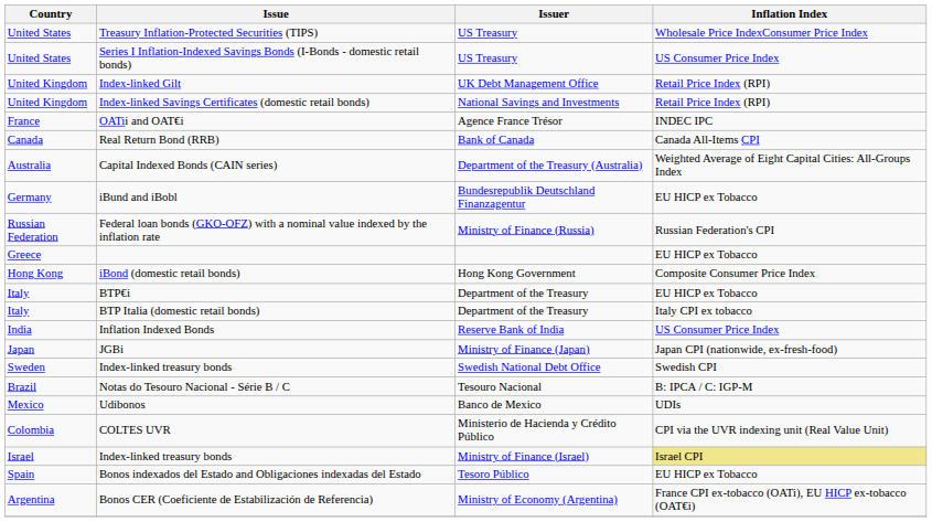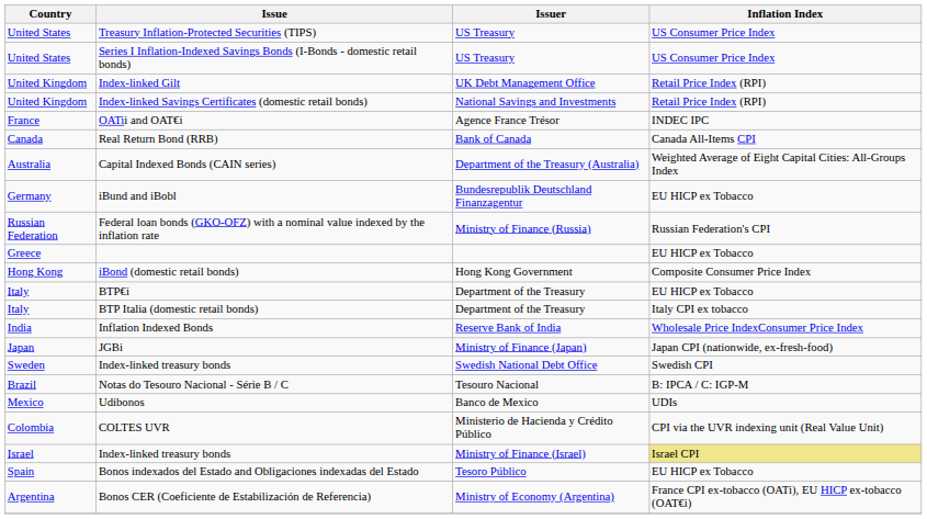 <table class="wikitable">
 <tr>
 <th>Country</th>
 <th>Issue</th>
 <th>Issuer</th>
 <th>Inflation Index</th>
 </tr>
 <tr>
 <td><a href='#'>United States</a></td>
 <td><a href='#'>Treasury Inflation-Protected Securities</a> (TIPS)</td>
 <td><a href='#'>US Treasury</a></td>
-<td><a href='#'>Wholesale Price Index</a><a href='#'>Consumer Price Index</a></td>
+<td><a href='#'>US Consumer Price Index</a></td>
 </tr>
 <tr>
 <td><a href='#'>United States</a></td>
 <td><a href='#'>Series I Inflation-Indexed Savings Bonds</a> (I-Bonds - domestic retail bonds)</td>
 <td><a href='#'>US Treasury</a></td>
 <td><a href='#'>US Consumer Price Index</a></td>
 </tr>
 <tr>
 <td><a href='#'>United Kingdom</a></td>
 <td><a href='#'>Index-linked Gilt</a></td>
 <td><a href='#'>UK Debt Management Office</a></td>
 <td><a href='#'>Retail Price Index</a> (RPI)</td>
 </tr>
 <tr>
 <td><a href='#'>United Kingdom</a></td>
 <td><a href='#'>Index-linked Savings Certificates</a> (domestic retail bonds)</td>
 <td><a href='#'>National Savings and Investments</a></td>
 <td><a href='#'>Retail Price Index</a> (RPI)</td>
 </tr>
 <tr>
 <td><a href='#'>France</a></td>
 <td><a href='#'>OATi</a>i and OAT€i</td>
 <td>Agence France Trésor</td>
 <td>INDEC IPC</td>
 </tr>
 <tr>
 <td><a href='#'>Canada</a></td>
 <td>Real Return Bond (RRB)</td>
 <td><a href='#'>Bank of Canada</a></td>
 <td>Canada All-Items <a href='#'>CPI</a></td>
 </tr>
 <tr>
 <td><a href='#'>Australia</a></td>
 <td>Capital Indexed Bonds (CAIN series)</td>
 <td><a href='#'>Department of the Treasury (Australia)</a></td>
 <td>Weighted Average of Eight Capital Cities: All-Groups Index</td>
 </tr>
 <tr>
 <td><a href='#'>Germany</a></td>
 <td>iBund and iBobl</td>
 <td><a href='#'>Bundesrepublik Deutschland Finanzagentur</a></td>
 <td>EU HICP ex Tobacco</td>
 </tr>
 <tr>
 <td><a href='#'>Russian Federation</a></td>
 <td>Federal loan bonds (<a href='#'>GKO-OFZ</a>) with a nominal value indexed by the inflation rate</td>
 <td><a href='#'>Ministry of Finance (Russia)</a></td>
 <td>Russian Federation's CPI</td>
 </tr>
 <tr>
 <td><a href='#'>Greece</a></td>
 <td></td>
 <td></td>
 <td>EU HICP ex Tobacco</td>
 </tr>
 <tr>
 <td><a href='#'>Hong Kong</a></td>
 <td><a href='#'>iBond</a> (domestic retail bonds)</td>
 <td>Hong Kong Government</td>
 <td>Composite Consumer Price Index</td>
 </tr>
 <tr>
 <td><a href='#'>Italy</a></td>
 <td>BTP€i</td>
 <td>Department of the Treasury</td>
 <td>EU HICP ex Tobacco</td>
 </tr>
 <tr>
 <td><a href='#'>Italy</a></td>
 <td>BTP Italia (domestic retail bonds)</td>
 <td>Department of the Treasury</td>
 <td>Italy CPI ex tobacco</td>
 </tr>
 <tr>
 <td><a href='#'>India</a></td>
 <td>Inflation Indexed Bonds</td>
 <td><a href='#'>Reserve Bank of India</a></td>
-<td><a href='#'>US Consumer Price Index</a></td>
+<td><a href='#'>Wholesale Price Index</a><a href='#'>Consumer Price Index</a></td>
 </tr>
 <tr>
 <td><a href='#'>Japan</a></td>
 <td>JGBi</td>
 <td><a href='#'>Ministry of Finance (Japan)</a></td>
 <td>Japan CPI (nationwide, ex-fresh-food)</td>
 </tr>
 <tr>
 <td><a href='#'>Sweden</a></td>
 <td>Index-linked treasury bonds</td>
 <td><a href='#'>Swedish National Debt Office</a></td>
 <td>Swedish CPI</td>
 </tr>
 <tr>
 <td><a href='#'>Brazil</a></td>
 <td>Notas do Tesouro Nacional - Série B / C</td>
 <td>Tesouro Nacional</td>
 <td>B: IPCA / C: IGP-M</td>
 </tr>
 <tr>
 <td><a href='#'>Mexico</a></td>
 <td>Udibonos</td>
 <td>Banco de Mexico</td>
 <td>UDIs</td>
 </tr>
 <tr>
 <td><a href='#'>Colombia</a></td>
 <td>COLTES UVR</td>
 <td>Ministerio de Hacienda y Crédito Público</td>
 <td>CPI via the UVR indexing unit (Real Value Unit)</td>
 </tr>
 <tr>
 <td><a href='#'>Israel</a></td>
 <td>Index-linked treasury bonds</td>
 <td><a href='#'>Ministry of Finance (Israel)</a></td>
 <td style="background: khaki;">Israel CPI</td>
 </tr>
 <tr>
 <td><a href='#'>Spain</a></td>
 <td>Bonos indexados del Estado and Obligaciones indexadas del Estado</td>
 <td><a href='#'>Tesoro Público</a></td>
 <td>EU HICP ex Tobacco</td>
 </tr>
 <tr>
 <td><a href='#'>Argentina</a></td>
 <td>Bonos CER (Coeficiente de Estabilización de Referencia)</td>
 <td><a href='#'>Ministry of Economy (Argentina)</a></td>
 <td>France CPI ex-tobacco (OATi), EU <a href='#'>HICP</a> ex-tobacco (OAT€i)</td>
 </tr>
 <tr>
 </tr>
 </table>
